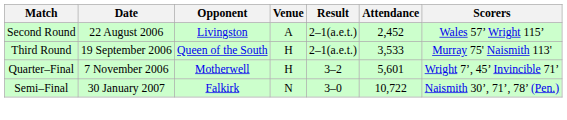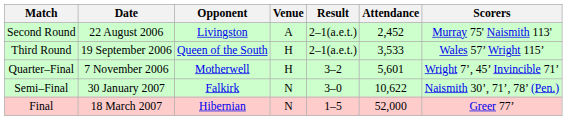 <table class="wikitable" style="font-size:100%; text-align:center">
 <tr>
 <th>Match</th>
 <th>Date</th>
 <th>Opponent</th>
 <th>Venue</th>
 <th>Result</th>
 <th>Attendance</th>
 <th>Scorers</th>
 </tr>
 <tr style="background: #CCFFCC;">
 <td>Second Round</td>
 <td>22 August 2006</td>
 <td><a href='#'>Livingston</a></td>
 <td>A</td>
 <td>2–1(a.e.t.)</td>
 <td>2,452</td>
-<td><a href='#'>Wales</a> 57’ <a href='#'>Wright</a> 115’</td>
+<td><a href='#'>Murray</a> 75' <a href='#'>Naismith</a> 113'</td>
 </tr>
 <tr style="background: #CCFFCC;">
 <td>Third Round</td>
 <td>19 September 2006</td>
 <td><a href='#'>Queen of the South</a></td>
 <td>H</td>
 <td>2–1(a.e.t.)</td>
 <td>3,533</td>
-<td><a href='#'>Murray</a> 75' <a href='#'>Naismith</a> 113'</td>
+<td><a href='#'>Wales</a> 57’ <a href='#'>Wright</a> 115’</td>
 </tr>
 <tr style="background: #CCFFCC;">
 <td>Quarter–Final</td>
 <td>7 November 2006</td>
 <td><a href='#'>Motherwell</a></td>
 <td>H</td>
 <td>3–2</td>
 <td>5,601</td>
 <td><a href='#'>Wright</a> 7’, 45’ <a href='#'>Invincible</a> 71’</td>
 </tr>
 <tr style="background: #CCFFCC;">
 <td>Semi–Final</td>
 <td>30 January 2007</td>
 <td><a href='#'>Falkirk</a></td>
 <td>N</td>
 <td>3–0</td>
-<td>10,722</td>
+<td>10,622</td>
 <td><a href='#'>Naismith</a> 30’, 71’, 78’ <a href='#'>(Pen.)</a></td>
 </tr>
+<tr style="background: #FFCCCC;">
+<td>Final</td>
+<td>18 March 2007</td>
+<td><a href='#'>Hibernian</a></td>
+<td>N</td>
+<td>1–5</td>
+<td>52,000</td>
+<td><a href='#'>Greer</a> 77’</td>
+</tr>
 </table>
